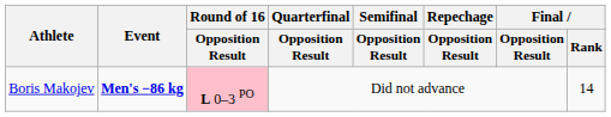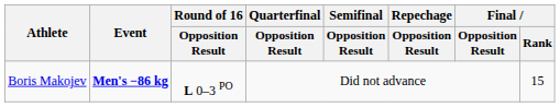 <table class="wikitable" style="font-size:90%">
 <tr>
 <th rowspan=2>Athlete</th>
 <th rowspan=2>Event</th>
 <th>Round of 16</th>
 <th>Quarterfinal</th>
 <th>Semifinal</th>
 <th>Repechage</th>
 <th colspan=2>Final / </th>
 </tr>
 <tr style="font-size: 95%">
 <th>Opposition<br>Result</th>
 <th>Opposition<br>Result</th>
 <th>Opposition<br>Result</th>
 <th>Opposition<br>Result</th>
 <th>Opposition<br>Result</th>
 <th>Rank</th>
 </tr>
 <tr align=center>
 <td align=left><a href='#'>Boris Makojev</a></td>
 <td align=left><strong><a href='#'>Men's −86 kg</a></strong></td>
-<td style="background: pink;"><br><strong>L</strong> 0–3 <sup>PO</sup></td>
+<td><br><strong>L</strong> 0–3 <sup>PO</sup></td>
 <td colspan=4>Did not advance</td>
-<td>14</td>
+<td>15</td>
 </tr>
 </table>
